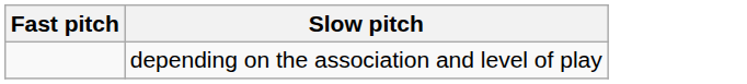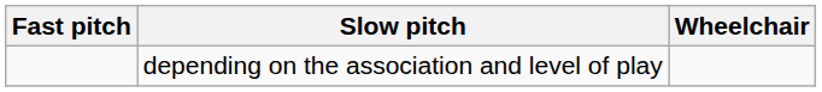 <table class="wikitable" style="text-align:center; font-size:90%;">
 <tr>
 <th>Fast pitch</th>
 <th>Slow pitch</th>
+<th>Wheelchair</th>
 </tr>
 <tr>
 <td></td>
 <td> depending on the association and level of play</td>
+<td></td>
 </tr>
 </table>
